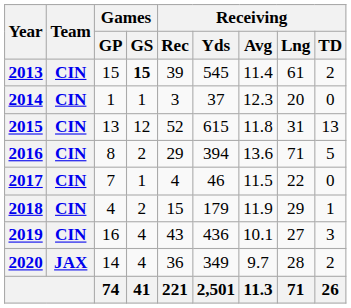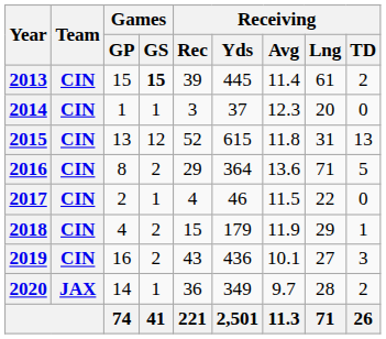 <table class="wikitable" style="text-align:center">
 <tr>
 <th rowspan="2">Year</th>
 <th rowspan="2">Team</th>
 <th colspan="2">Games</th>
 <th colspan="5">Receiving</th>
 </tr>
 <tr>
 <th>GP</th>
 <th>GS</th>
 <th>Rec</th>
 <th>Yds</th>
 <th>Avg</th>
 <th>Lng</th>
 <th>TD</th>
 </tr>
 <tr>
 <th><a href='#'>2013</a></th>
 <th><a href='#'>CIN</a></th>
 <td>15</td>
 <td><strong>15</strong></td>
 <td>39</td>
-<td>545</td>
+<td>445</td>
 <td>11.4</td>
 <td>61</td>
 <td>2</td>
 </tr>
 <tr>
 <th><a href='#'>2014</a></th>
 <th><a href='#'>CIN</a></th>
 <td>1</td>
 <td>1</td>
 <td>3</td>
 <td>37</td>
 <td>12.3</td>
 <td>20</td>
 <td>0</td>
 </tr>
 <tr>
 <th><a href='#'>2015</a></th>
 <th><a href='#'>CIN</a></th>
 <td>13</td>
 <td>12</td>
 <td>52</td>
 <td>615</td>
 <td>11.8</td>
 <td>31</td>
 <td>13</td>
 </tr>
 <tr>
 <th><a href='#'>2016</a></th>
 <th><a href='#'>CIN</a></th>
 <td>8</td>
 <td>2</td>
 <td>29</td>
-<td>394</td>
+<td>364</td>
 <td>13.6</td>
 <td>71</td>
 <td>5</td>
 </tr>
 <tr>
 <th><a href='#'>2017</a></th>
 <th><a href='#'>CIN</a></th>
-<td>7</td>
+<td>2</td>
 <td>1</td>
 <td>4</td>
 <td>46</td>
 <td>11.5</td>
 <td>22</td>
 <td>0</td>
 </tr>
 <tr>
 <th><a href='#'>2018</a></th>
 <th><a href='#'>CIN</a></th>
 <td>4</td>
 <td>2</td>
 <td>15</td>
 <td>179</td>
 <td>11.9</td>
 <td>29</td>
 <td>1</td>
 </tr>
 <tr>
 <th><a href='#'>2019</a></th>
 <th><a href='#'>CIN</a></th>
 <td>16</td>
-<td>4</td>
+<td>2</td>
 <td>43</td>
 <td>436</td>
 <td>10.1</td>
 <td>27</td>
 <td>3</td>
 </tr>
 <tr>
 <th><a href='#'>2020</a></th>
 <th><a href='#'>JAX</a></th>
 <td>14</td>
-<td>4</td>
+<td>1</td>
 <td>36</td>
 <td>349</td>
 <td>9.7</td>
 <td>28</td>
 <td>2</td>
 </tr>
 <tr>
 <th colspan="2"></th>
 <th>74</th>
 <th>41</th>
 <th>221</th>
 <th>2,501</th>
 <th>11.3</th>
 <th>71</th>
 <th>26</th>
 </tr>
 </table>
